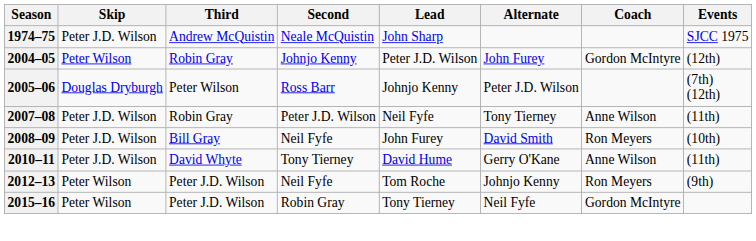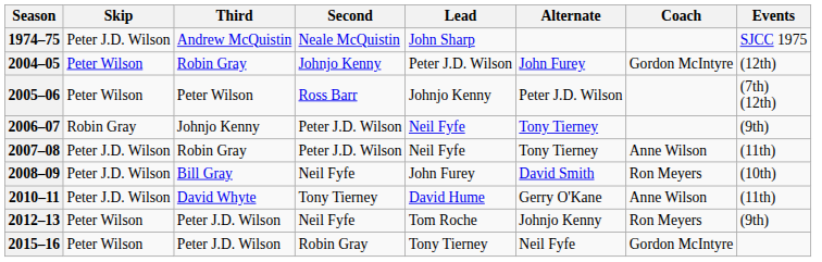 <table class="wikitable">
 <tr>
 <th scope="col">Season</th>
 <th scope="col">Skip</th>
 <th scope="col">Third</th>
 <th scope="col">Second</th>
 <th scope="col">Lead</th>
 <th scope="col">Alternate</th>
 <th scope="col">Coach</th>
 <th scope="col">Events</th>
 </tr>
 <tr>
 <th scope="row">1974–75</th>
 <td>Peter J.D. Wilson</td>
 <td><a href='#'>Andrew McQuistin</a></td>
 <td><a href='#'>Neale McQuistin</a></td>
 <td><a href='#'>John Sharp</a></td>
 <td></td>
 <td></td>
 <td><a href='#'>SJCC</a> 1975 <br> </td>
 </tr>
 <tr>
 <th scope="row">2004–05</th>
 <td><a href='#'>Peter Wilson</a></td>
 <td><a href='#'>Robin Gray</a></td>
 <td><a href='#'>Johnjo Kenny</a></td>
 <td>Peter J.D. Wilson</td>
 <td><a href='#'>John Furey</a></td>
 <td>Gordon McIntyre</td>
 <td> (12th)</td>
 </tr>
 <tr>
 <th scope="row">2005–06</th>
-<td><a href='#'>Douglas Dryburgh</a></td>
+<td>Peter Wilson</td>
 <td>Peter Wilson</td>
 <td><a href='#'>Ross Barr</a></td>
 <td>Johnjo Kenny</td>
 <td>Peter J.D. Wilson</td>
 <td></td>
 <td> (7th)<br> (12th)</td>
+</tr>
+<tr>
+<th scope="row">2006–07</th>
+<td>Robin Gray</td>
+<td>Johnjo Kenny</td>
+<td>Peter J.D. Wilson</td>
+<td><a href='#'>Neil Fyfe</a></td>
+<td><a href='#'>Tony Tierney</a></td>
+<td></td>
+<td> (9th)</td>
 </tr>
 <tr>
 <th scope="row">2007–08</th>
 <td>Peter J.D. Wilson</td>
 <td>Robin Gray</td>
 <td>Peter J.D. Wilson</td>
 <td>Neil Fyfe</td>
 <td>Tony Tierney</td>
 <td>Anne Wilson</td>
 <td> (11th)</td>
 </tr>
 <tr>
 <th scope="row">2008–09</th>
 <td>Peter J.D. Wilson</td>
 <td><a href='#'>Bill Gray</a></td>
 <td>Neil Fyfe</td>
 <td>John Furey</td>
 <td><a href='#'>David Smith</a></td>
 <td>Ron Meyers</td>
 <td> (10th)</td>
 </tr>
 <tr>
 <th scope="row">2010–11</th>
 <td>Peter J.D. Wilson</td>
 <td><a href='#'>David Whyte</a></td>
 <td>Tony Tierney</td>
 <td><a href='#'>David Hume</a></td>
 <td>Gerry O'Kane</td>
 <td>Anne Wilson</td>
 <td> (11th)</td>
 </tr>
 <tr>
 <th scope="row">2012–13</th>
 <td>Peter Wilson</td>
 <td>Peter J.D. Wilson</td>
 <td>Neil Fyfe</td>
 <td>Tom Roche</td>
 <td>Johnjo Kenny</td>
 <td>Ron Meyers</td>
 <td> (9th)</td>
 </tr>
 <tr>
 <th scope="row">2015–16</th>
 <td>Peter Wilson</td>
 <td>Peter J.D. Wilson</td>
 <td>Robin Gray</td>
 <td>Tony Tierney</td>
 <td>Neil Fyfe</td>
 <td>Gordon McIntyre</td>
 <td> </td>
 </tr>
 </table>
